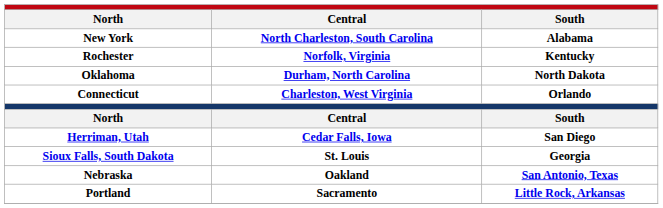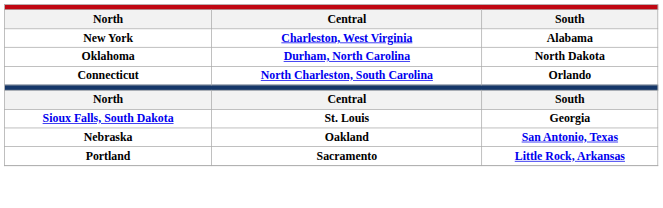 <table class="wikitable plainrowheaders" style="width:100%; font-size:100%;">
 <tr>
 <th colspan="3" style="background:#C00712"></th>
 </tr>
 <tr>
 <th style="background:light grey" scope="col">North</th>
 <th style="background:light grey" scope="col">Central</th>
 <th style="background:light grey" scope="col">South</th>
 </tr>
 <tr>
 <td align=center style="background:white"><strong>New York</strong></td>
-<td align=center style="background:white"><strong><a href='#'>North Charleston, South Carolina</a></strong></td>
+<td align=center style="background:white"><strong><a href='#'>Charleston, West Virginia</a></strong></td>
 <td align=center style="background:white"><strong>Alabama</strong></td>
-</tr>
-<tr>
-<td align=center style="background:white"><strong>Rochester</strong></td>
-<td align=center style="background:white"><strong><a href='#'>Norfolk, Virginia</a></strong></td>
-<td align=center style="background:white"><strong>Kentucky</strong></td>
 </tr>
 <tr>
 <td align=center style="background:white"><strong>Oklahoma</strong></td>
 <td align=center style="background:white"><strong><a href='#'>Durham, North Carolina</a></strong></td>
 <td align=center style="background:white"><strong>North Dakota</strong></td>
 </tr>
 <tr>
 <td align=center style="background:white"><strong>Connecticut</strong></td>
-<td align=center style="background:white"><strong><a href='#'>Charleston, West Virginia</a></strong></td>
+<td align=center style="background:white"><strong><a href='#'>North Charleston, South Carolina</a></strong></td>
 <td align=center style="background:white"><strong>Orlando</strong></td>
 </tr>
 <tr>
 <th colspan="3" style="background:#153769"></th>
 </tr>
 <tr>
 <th style="background:light grey" scope="col">North</th>
 <th style="background:light grey" scope="col">Central</th>
 <th style="background:light grey" scope="col">South</th>
-</tr>
-<tr>
-<td align=center style="background:white"><strong><a href='#'>Herriman, Utah</a></strong></td>
-<td align=center style="background:white"><strong><a href='#'>Cedar Falls, Iowa</a></strong></td>
-<td align=center style="background:white"><strong>San Diego</strong></td>
 </tr>
 <tr>
 <td align=center style="background:white"><strong><a href='#'>Sioux Falls, South Dakota</a></strong></td>
 <td align=center style="background:white"><strong>St. Louis</strong></td>
 <td align=center style="background:white"><strong>Georgia</strong></td>
 </tr>
 <tr>
 <td align=center style="background:white"><strong>Nebraska</strong></td>
 <td align=center style="background:white"><strong>Oakland</strong></td>
 <td align=center style="background:white"><strong><a href='#'>San Antonio, Texas</a></strong></td>
 </tr>
 <tr>
 <td align=center style="background:white"><strong>Portland</strong></td>
 <td align=center style="background:white"><strong>Sacramento</strong></td>
 <td align=center style="background:white"><strong><a href='#'>Little Rock, Arkansas</a></strong></td>
 </tr>
 <tr>
 </tr>
 </table>
